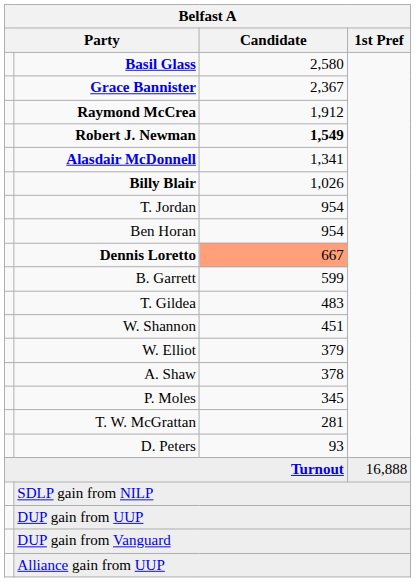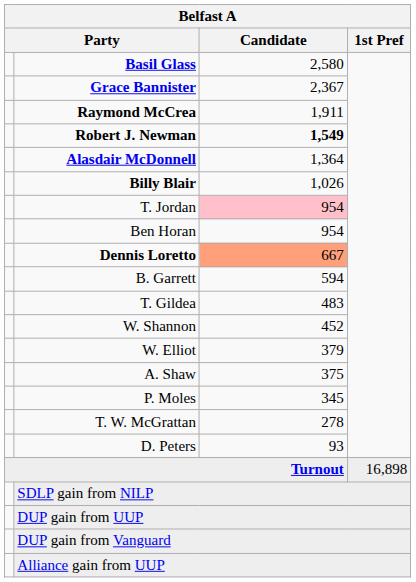 <table class="wikitable">
 <tr>
 <th colspan="4" align="center">Belfast A</th>
 </tr>
 <tr>
 <th colspan="2" align="center" width=200>Party</th>
 <th width=150>Candidate</th>
 <th width=60>1st Pref</th>
 </tr>
 <tr>
 <td></td>
 <td align="right"><strong><a href='#'>Basil Glass</a></strong></td>
 <td align="right">2,580</td>
 </tr>
 <tr>
 <td></td>
 <td align="right"><strong><a href='#'>Grace Bannister</a></strong></td>
 <td align="right">2,367</td>
 </tr>
 <tr>
 <td></td>
 <td align="right"><strong>Raymond McCrea</strong></td>
-<td align="right">1,912</td>
+<td align="right">1,911</td>
 </tr>
 <tr>
 <td></td>
 <td align="right"><strong>Robert J. Newman</strong></td>
 <td align="right"><strong>1,549</strong></td>
 </tr>
 <tr>
 <td></td>
 <td align="right"><strong><a href='#'>Alasdair McDonnell</a></strong></td>
-<td align="right">1,341</td>
+<td align="right">1,364</td>
 </tr>
 <tr>
 <td></td>
 <td align="right"><strong>Billy Blair</strong></td>
 <td align="right">1,026</td>
 </tr>
 <tr>
 <td></td>
 <td align="right">T. Jordan</td>
-<td align="right">954</td>
+<td align="right" style="background: pink;">954</td>
 </tr>
 <tr>
 <td></td>
 <td align="right">Ben Horan</td>
 <td align="right">954</td>
 </tr>
 <tr>
 <td></td>
 <td align="right"><strong>Dennis Loretto</strong></td>
 <td align="right" style="background: lightsalmon;">667</td>
 </tr>
 <tr>
 <td></td>
 <td align="right">B. Garrett</td>
-<td align="right">599</td>
+<td align="right">594</td>
 </tr>
 <tr>
 <td></td>
 <td align="right">T. Gildea</td>
 <td align="right">483</td>
 </tr>
 <tr>
 <td></td>
 <td align="right">W. Shannon</td>
-<td align="right">451</td>
+<td align="right">452</td>
 </tr>
 <tr>
 <td></td>
 <td align="right">W. Elliot</td>
 <td align="right">379</td>
 </tr>
 <tr>
 <td></td>
 <td align="right">A. Shaw</td>
-<td align="right">378</td>
+<td align="right">375</td>
 </tr>
 <tr>
 <td></td>
 <td align="right">P. Moles</td>
 <td align="right">345</td>
 </tr>
 <tr>
 <td></td>
 <td align="right">T. W. McGrattan</td>
-<td align="right">281</td>
+<td align="right">278</td>
 </tr>
 <tr>
 <td></td>
 <td align="right">D. Peters</td>
 <td align="right">93</td>
 </tr>
 <tr bgcolor="EEEEEE">
 <td colspan=3 align="right"><strong><a href='#'>Turnout</a></strong></td>
-<td align="right">16,888</td>
+<td align="right">16,898</td>
 </tr>
 <tr>
 <td bgcolor=></td>
 <td colspan=3 bgcolor="EEEEEE"><a href='#'>SDLP</a> gain from <a href='#'>NILP</a></td>
 </tr>
 <tr>
 <td bgcolor=></td>
 <td colspan=3 bgcolor="EEEEEE"><a href='#'>DUP</a> gain from <a href='#'>UUP</a></td>
 </tr>
 <tr>
 <td bgcolor=></td>
 <td colspan=3 bgcolor="EEEEEE"><a href='#'>DUP</a> gain from <a href='#'>Vanguard</a></td>
 </tr>
 <tr>
 <td bgcolor=></td>
 <td colspan=3 bgcolor="EEEEEE"><a href='#'>Alliance</a> gain from <a href='#'>UUP</a></td>
 </tr>
 </table>
